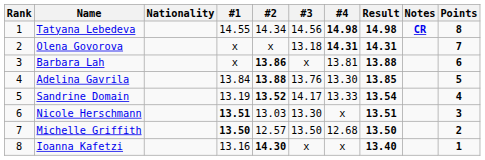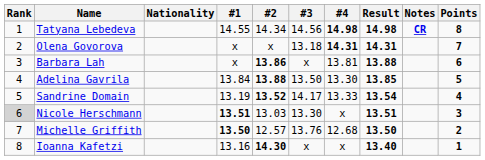 <table class="wikitable sortable" style="text-align:center">
 <tr>
 <th>Rank</th>
 <th>Name</th>
 <th>Nationality</th>
 <th>#1</th>
 <th>#2</th>
 <th>#3</th>
 <th>#4</th>
 <th>Result</th>
 <th>Notes</th>
 <th>Points</th>
 </tr>
 <tr>
 <td>1</td>
 <td align=left><a href='#'>Tatyana Lebedeva</a></td>
 <td align=left></td>
 <td>14.55</td>
 <td>14.34</td>
 <td>14.56</td>
 <td><strong>14.98</strong></td>
 <td><strong>14.98</strong></td>
 <td><strong><a href='#'>CR</a></strong></td>
 <td><strong>8</strong></td>
 </tr>
 <tr>
 <td>2</td>
 <td align=left><a href='#'>Olena Govorova</a></td>
 <td align=left></td>
 <td>x</td>
 <td>x</td>
 <td>13.18</td>
 <td><strong>14.31</strong></td>
 <td><strong>14.31</strong></td>
 <td></td>
 <td><strong>7</strong></td>
 </tr>
 <tr>
 <td>3</td>
 <td align=left><a href='#'>Barbara Lah</a></td>
 <td align=left></td>
 <td>x</td>
 <td><strong>13.86</strong></td>
 <td>x</td>
 <td>13.81</td>
 <td><strong>13.88</strong></td>
 <td></td>
 <td><strong>6</strong></td>
 </tr>
 <tr>
 <td>4</td>
 <td align=left><a href='#'>Adelina Gavrila</a></td>
 <td align=left></td>
 <td>13.84</td>
 <td><strong>13.88</strong></td>
-<td>13.76</td>
+<td>13.50</td>
 <td>13.30</td>
 <td><strong>13.85</strong></td>
 <td></td>
 <td><strong>5</strong></td>
 </tr>
 <tr>
 <td>5</td>
 <td align=left><a href='#'>Sandrine Domain</a></td>
 <td align=left></td>
 <td>13.19</td>
 <td><strong>13.52</strong></td>
 <td>14.17</td>
 <td>13.33</td>
 <td><strong>13.54</strong></td>
 <td></td>
 <td><strong>4</strong></td>
 </tr>
 <tr>
-<td>6</td>
+<td style="background: lightgrey;">6</td>
 <td align=left><a href='#'>Nicole Herschmann</a></td>
 <td align=left></td>
 <td><strong>13.51</strong></td>
 <td>13.03</td>
 <td>13.30</td>
 <td>x</td>
 <td><strong>13.51</strong></td>
 <td></td>
 <td><strong>3</strong></td>
 </tr>
 <tr>
 <td>7</td>
 <td align=left><a href='#'>Michelle Griffith</a></td>
 <td align=left></td>
 <td><strong>13.50</strong></td>
 <td>12.57</td>
-<td>13.50</td>
+<td>13.76</td>
 <td>12.68</td>
 <td><strong>13.50</strong></td>
 <td></td>
 <td><strong>2</strong></td>
 </tr>
 <tr>
 <td>8</td>
 <td align=left><a href='#'>Ioanna Kafetzi</a></td>
 <td align=left></td>
 <td>13.16</td>
 <td><strong>14.30</strong></td>
 <td>x</td>
 <td>x</td>
 <td><strong>13.40</strong></td>
 <td></td>
 <td><strong>1</strong></td>
 </tr>
 </table>
